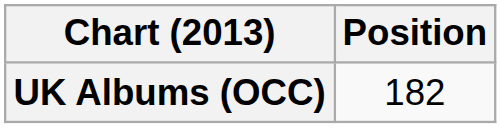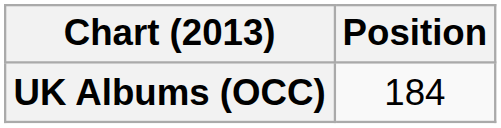 <table class="wikitable plainrowheaders"  style="text-align:center">
 <tr>
 <th scope="col">Chart (2013)</th>
 <th scope="col">Position</th>
 </tr>
 <tr>
 <th scope="row">UK Albums (OCC)</th>
-<td>182</td>
+<td>184</td>
 </tr>
 </table>
